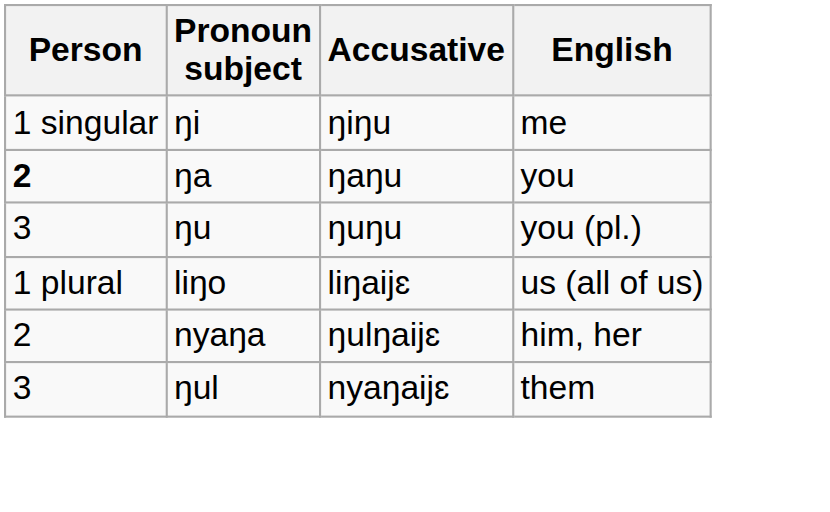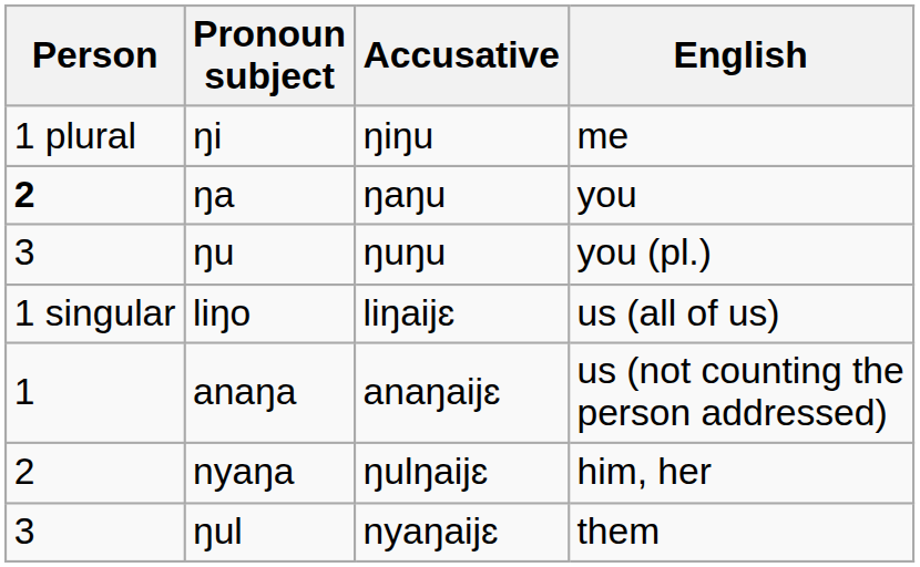 <table class="wikitable">
 <tr>
 <th>Person</th>
 <th>Pronoun<br>subject</th>
 <th>Accusative</th>
 <th>English</th>
 </tr>
 <tr>
-<td>1 singular</td>
+<td>1 plural</td>
 <td>ŋi</td>
 <td>ŋiŋu</td>
 <td>me</td>
 </tr>
 <tr>
 <td><strong>2</strong></td>
 <td>ŋa</td>
 <td>ŋaŋu</td>
 <td>you</td>
 </tr>
 <tr>
 <td>3</td>
 <td>ŋu</td>
 <td>ŋuŋu</td>
 <td>you (pl.)</td>
 </tr>
 <tr>
-<td>1 plural</td>
+<td>1 singular</td>
 <td>liŋo</td>
 <td>liŋaijɛ</td>
 <td>us (all of us)</td>
+</tr>
+<tr>
+<td>1</td>
+<td>anaŋa</td>
+<td>anaŋaijɛ</td>
+<td>us (not counting the<br>person addressed)</td>
 </tr>
 <tr>
 <td>2</td>
 <td>nyaŋa</td>
 <td>ŋulŋaijɛ</td>
 <td>him, her</td>
 </tr>
 <tr>
 <td>3</td>
 <td>ŋul</td>
 <td>nyaŋaijɛ</td>
 <td>them</td>
 </tr>
 </table>
